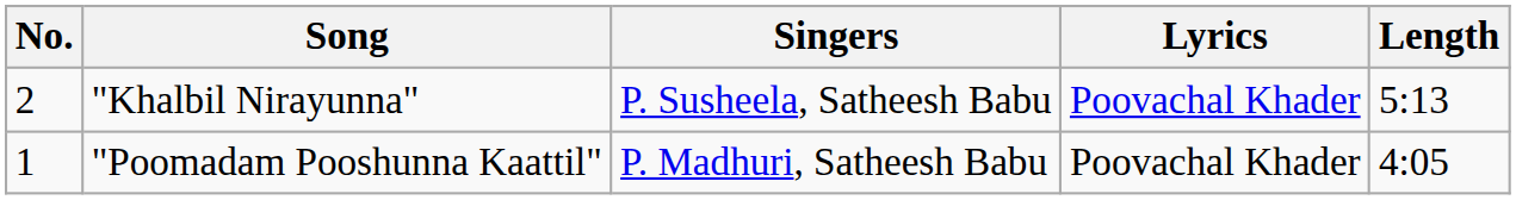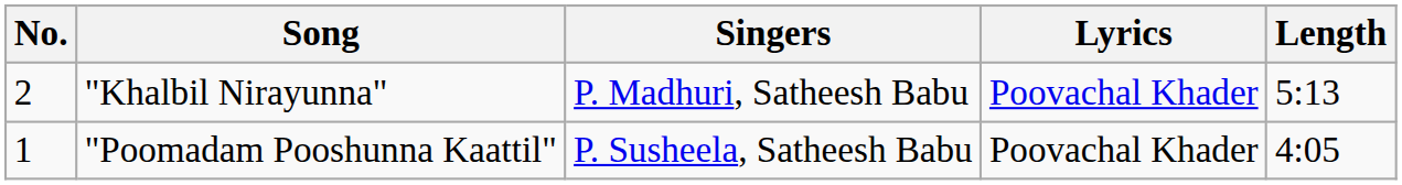 <table class="wikitable">
 <tr>
 <th>No.</th>
 <th>Song</th>
 <th>Singers</th>
 <th>Lyrics</th>
 <th>Length</th>
 </tr>
 <tr>
 <td>2</td>
 <td>"Khalbil Nirayunna"</td>
-<td><a href='#'>P. Susheela</a>, Satheesh Babu</td>
+<td><a href='#'>P. Madhuri</a>, Satheesh Babu</td>
 <td><a href='#'>Poovachal Khader</a></td>
 <td>5:13</td>
 </tr>
 <tr>
 <td>1</td>
 <td>"Poomadam Pooshunna Kaattil"</td>
-<td><a href='#'>P. Madhuri</a>, Satheesh Babu</td>
+<td><a href='#'>P. Susheela</a>, Satheesh Babu</td>
 <td>Poovachal Khader</td>
 <td>4:05</td>
 </tr>
 </table>
